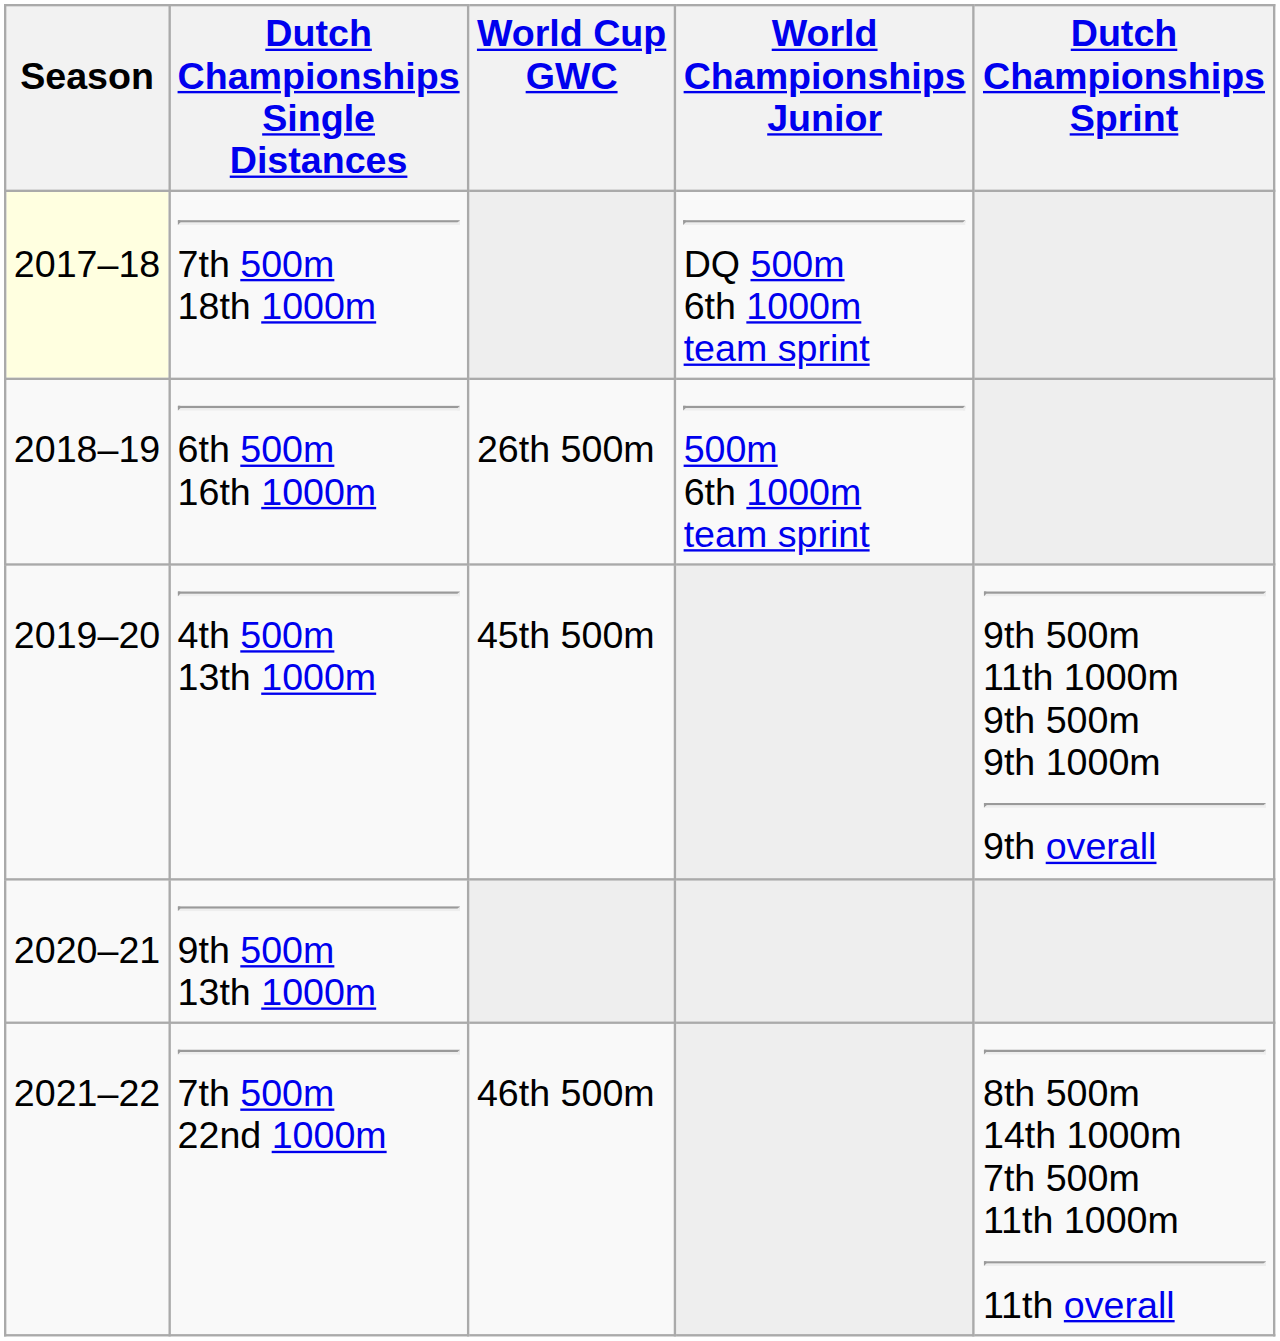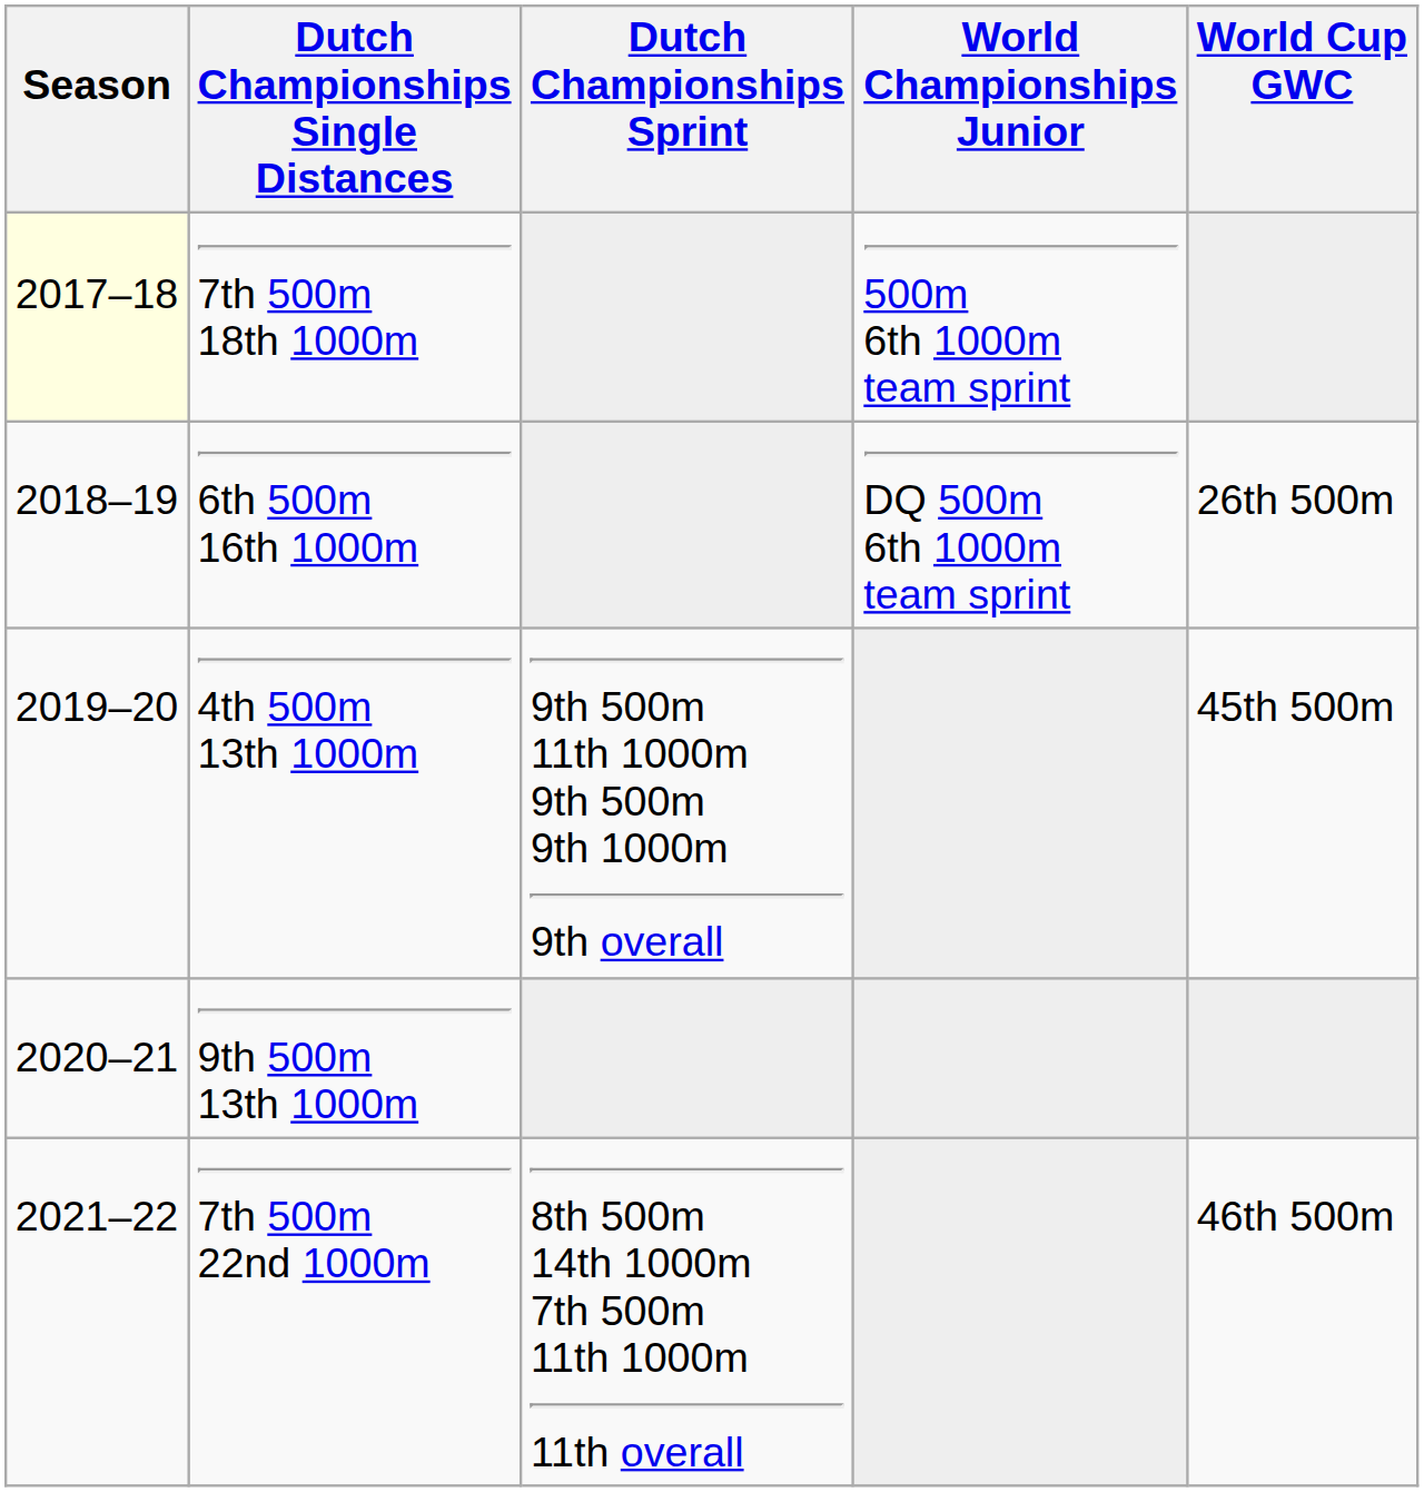 <table class="wikitable">
 <tr style="vertical-align: top;">
 <th><br> Season</th>
 <th><a href='#'>Dutch <br> Championships <br> Single <br> Distances</a></th>
+<th><a href='#'>Dutch <br> Championships <br> Sprint</a></th>
+<th><a href='#'>World <br> Championships <br> Junior</a></th>
 <th><a href='#'>World Cup <br> GWC</a></th>
-<th><a href='#'>World <br> Championships <br> Junior</a></th>
-<th><a href='#'>Dutch <br> Championships <br> Sprint</a></th>
 </tr>
 <tr style="vertical-align: top;">
 <td style="background: lightyellow;"><br> 2017–18</td>
 <td> <hr> 7th <a href='#'>500m</a> <br> 18th <a href='#'>1000m</a></td>
 <td bgcolor=#EEEEEE></td>
-<td> <hr> DQ <a href='#'>500m</a> <br> 6th <a href='#'>1000m</a> <br>  <a href='#'>team sprint</a></td>
+<td> <hr>  <a href='#'>500m</a> <br> 6th <a href='#'>1000m</a> <br>  <a href='#'>team sprint</a></td>
 <td bgcolor=#EEEEEE></td>
 </tr>
 <tr style="vertical-align: top;">
 <td><br> 2018–19</td>
 <td> <hr> 6th <a href='#'>500m</a> <br> 16th <a href='#'>1000m</a></td>
+<td bgcolor=#EEEEEE></td>
+<td> <hr> DQ <a href='#'>500m</a> <br> 6th <a href='#'>1000m</a> <br>  <a href='#'>team sprint</a></td>
 <td><br> 26th 500m</td>
-<td> <hr>  <a href='#'>500m</a> <br> 6th <a href='#'>1000m</a> <br>  <a href='#'>team sprint</a></td>
-<td bgcolor=#EEEEEE></td>
 </tr>
 <tr style="vertical-align: top;">
 <td><br> 2019–20</td>
 <td> <hr> 4th <a href='#'>500m</a> <br> 13th <a href='#'>1000m</a></td>
+<td> <hr> 9th 500m <br> 11th 1000m <br> 9th 500m <br> 9th 1000m <hr> 9th <a href='#'>overall</a></td>
+<td bgcolor=#EEEEEE></td>
 <td><br> 45th 500m</td>
-<td bgcolor=#EEEEEE></td>
-<td> <hr> 9th 500m <br> 11th 1000m <br> 9th 500m <br> 9th 1000m <hr> 9th <a href='#'>overall</a></td>
 </tr>
 <tr style="vertical-align: top;">
 <td><br> 2020–21</td>
 <td> <hr> 9th <a href='#'>500m</a> <br> 13th <a href='#'>1000m</a></td>
 <td bgcolor=#EEEEEE></td>
 <td bgcolor=#EEEEEE></td>
 <td bgcolor=#EEEEEE></td>
 </tr>
 <tr style="vertical-align: top;">
 <td><br> 2021–22</td>
 <td> <hr> 7th <a href='#'>500m</a> <br> 22nd <a href='#'>1000m</a></td>
+<td> <hr> 8th 500m <br> 14th 1000m <br> 7th 500m <br> 11th 1000m <hr> 11th <a href='#'>overall</a></td>
+<td bgcolor=#EEEEEE></td>
 <td><br> 46th 500m</td>
-<td bgcolor=#EEEEEE></td>
-<td> <hr> 8th 500m <br> 14th 1000m <br> 7th 500m <br> 11th 1000m <hr> 11th <a href='#'>overall</a></td>
 </tr>
 </table>
